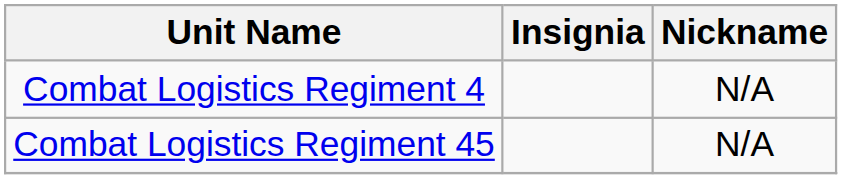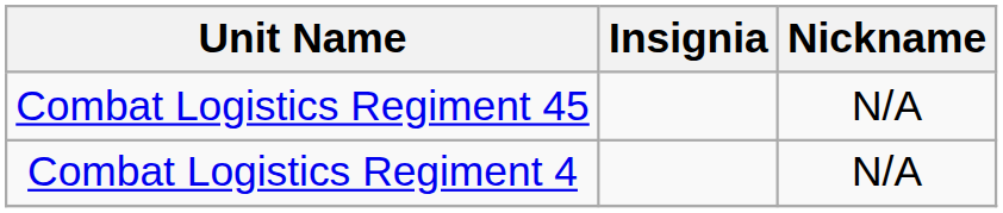 <table class="wikitable" style="text-align: center;">
 <tr>
 <th>Unit Name</th>
 <th>Insignia</th>
 <th>Nickname</th>
 </tr>
 <tr>
-<td><a href='#'>Combat Logistics Regiment 4</a></td>
+<td><a href='#'>Combat Logistics Regiment 45</a></td>
 <td></td>
 <td>N/A</td>
 </tr>
 <tr>
-<td><a href='#'>Combat Logistics Regiment 45</a></td>
+<td><a href='#'>Combat Logistics Regiment 4</a></td>
 <td></td>
 <td>N/A</td>
 </tr>
 <tr>
 </tr>
 </table>
